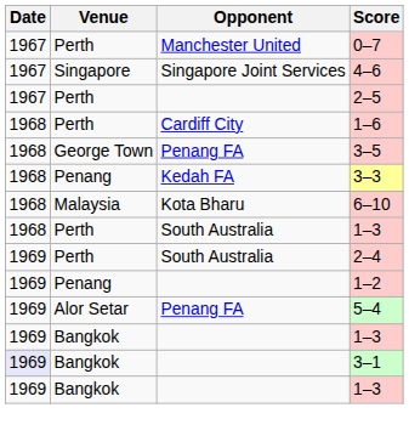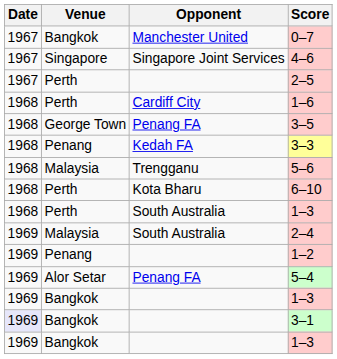 <table class="wikitable" style="text-align:left">
 <tr>
 <th>Date</th>
 <th>Venue</th>
 <th>Opponent</th>
 <th>Score</th>
 </tr>
 <tr>
 <td>1967</td>
-<td>Perth</td>
+<td>Bangkok</td>
 <td> <a href='#'>Manchester United</a></td>
 <td bgcolor=ffcccc>0–7</td>
 </tr>
 <tr>
 <td>1967</td>
 <td>Singapore</td>
 <td> Singapore Joint Services</td>
 <td bgcolor=ffcccc>4–6</td>
 </tr>
 <tr>
 <td>1967</td>
 <td>Perth</td>
 <td></td>
 <td bgcolor=ffcccc>2–5</td>
 </tr>
 <tr>
 <td>1968</td>
 <td>Perth</td>
 <td> <a href='#'>Cardiff City</a></td>
 <td bgcolor=ffcccc>1–6</td>
 </tr>
 <tr>
 <td>1968</td>
 <td>George Town</td>
 <td> <a href='#'>Penang FA</a></td>
 <td bgcolor=ffcccc>3–5</td>
 </tr>
 <tr>
 <td>1968</td>
 <td>Penang</td>
 <td> <a href='#'>Kedah FA</a></td>
 <td bgcolor=ffff99>3–3</td>
 </tr>
 <tr>
 <td>1968</td>
 <td>Malaysia</td>
+<td> Trengganu</td>
+<td bgcolor=ffcccc>5–6</td>
+</tr>
+<tr>
+<td>1968</td>
+<td>Perth</td>
 <td> Kota Bharu</td>
 <td bgcolor=ffcccc>6–10</td>
 </tr>
 <tr>
 <td>1968</td>
 <td>Perth</td>
 <td> South Australia</td>
 <td bgcolor=ffcccc>1–3</td>
 </tr>
 <tr>
 <td>1969</td>
-<td>Perth</td>
+<td>Malaysia</td>
 <td> South Australia</td>
 <td bgcolor=ffcccc>2–4</td>
 </tr>
 <tr>
 <td>1969</td>
 <td>Penang</td>
 <td></td>
 <td bgcolor=ffcccc>1–2</td>
 </tr>
 <tr>
 <td>1969</td>
 <td>Alor Setar</td>
 <td> <a href='#'>Penang FA</a></td>
 <td bgcolor=ccffcc>5–4</td>
 </tr>
 <tr>
 <td>1969</td>
 <td>Bangkok</td>
 <td></td>
 <td bgcolor=ffcccc>1–3</td>
 </tr>
 <tr>
 <td style="background: lavender;">1969</td>
 <td>Bangkok</td>
 <td></td>
 <td bgcolor=ccffcc>3–1</td>
 </tr>
 <tr>
 <td>1969</td>
 <td>Bangkok</td>
 <td></td>
 <td bgcolor=ffcccc>1–3</td>
 </tr>
 </table>
